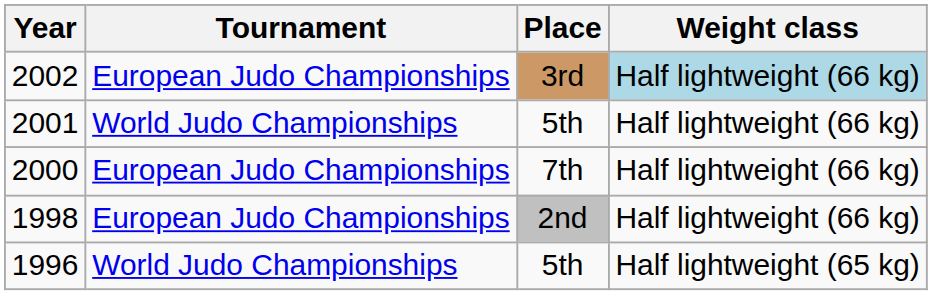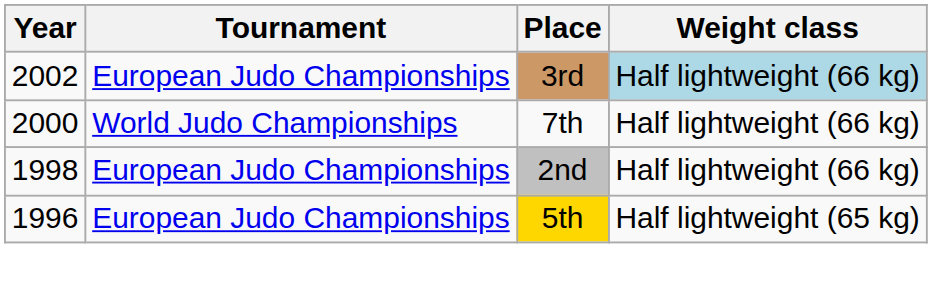 <table class=wikitable>
 <tr>
 <th>Year</th>
 <th>Tournament</th>
 <th>Place</th>
 <th>Weight class</th>
 </tr>
 <tr>
 <td>2002</td>
 <td><a href='#'>European Judo Championships</a></td>
 <td bgcolor="cc9966" align="center">3rd</td>
 <td style="background: lightblue;">Half lightweight (66 kg)</td>
 </tr>
 <tr>
-<td>2001</td>
+<td>2000</td>
 <td><a href='#'>World Judo Championships</a></td>
-<td align="center">5th</td>
-<td>Half lightweight (66 kg)</td>
-</tr>
-<tr>
-<td>2000</td>
-<td><a href='#'>European Judo Championships</a></td>
 <td align="center">7th</td>
 <td>Half lightweight (66 kg)</td>
 </tr>
 <tr>
 <td>1998</td>
 <td><a href='#'>European Judo Championships</a></td>
 <td bgcolor="silver" align="center">2nd</td>
 <td>Half lightweight (66 kg)</td>
 </tr>
 <tr>
 <td>1996</td>
-<td><a href='#'>World Judo Championships</a></td>
-<td align="center">5th</td>
+<td><a href='#'>European Judo Championships</a></td>
+<td align="center" style="background: gold;">5th</td>
 <td>Half lightweight (65 kg)</td>
 </tr>
 </table>
